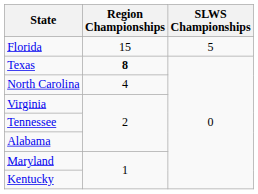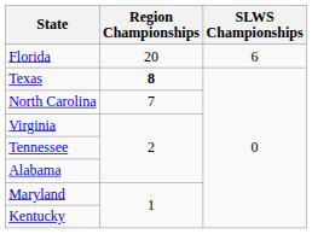 <table class="wikitable">
 <tr>
 <th>State</th>
 <th>Region<br>Championships</th>
 <th>SLWS<br>Championships</th>
 </tr>
 <tr>
 <td> <a href='#'>Florida</a></td>
-<td align=center>15</td>
-<td align=center>5</td>
+<td align=center>20</td>
+<td align=center>6</td>
 </tr>
 <tr>
 <td> <a href='#'>Texas</a></td>
 <td align=center><strong>8</strong></td>
 <td align=center rowspan=7>0</td>
 </tr>
 <tr>
 <td> <a href='#'>North Carolina</a></td>
-<td align=center>4</td>
+<td align=center>7</td>
 </tr>
 <tr>
 <td> <a href='#'>Virginia</a></td>
 <td align=center rowspan=3>2</td>
 </tr>
 <tr>
 <td> <a href='#'>Tennessee</a></td>
 </tr>
 <tr>
 <td> <a href='#'>Alabama</a></td>
 </tr>
 <tr>
 <td> <a href='#'>Maryland</a></td>
 <td align=center rowspan=2>1</td>
 </tr>
 <tr>
 <td> <a href='#'>Kentucky</a></td>
 </tr>
 </table>
